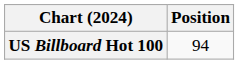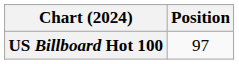 <table class="wikitable sortable plainrowheaders" style="text-align:center">
 <tr>
 <th scope="col">Chart (2024)</th>
 <th scope="col">Position</th>
 </tr>
 <tr>
 <th scope="row">US <em>Billboard</em> Hot 100</th>
-<td>94</td>
+<td>97</td>
 </tr>
 </table>
